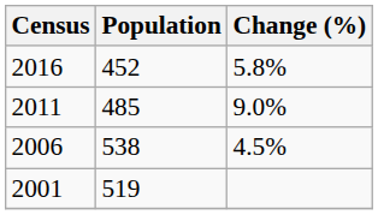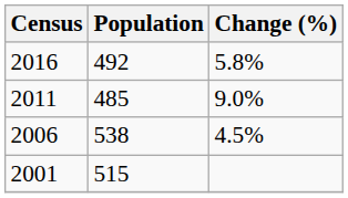 <table class="wikitable">
 <tr>
 <th>Census</th>
 <th>Population</th>
 <th>Change (%)</th>
 </tr>
 <tr>
 <td>2016</td>
-<td>452</td>
+<td>492</td>
 <td> 5.8%</td>
 </tr>
 <tr>
 <td>2011</td>
 <td>485</td>
 <td> 9.0%</td>
 </tr>
 <tr>
 <td>2006</td>
 <td>538</td>
 <td> 4.5%</td>
 </tr>
 <tr>
 <td>2001</td>
-<td>519</td>
+<td>515</td>
 <td></td>
 </tr>
 <tr>
 </tr>
 </table>
